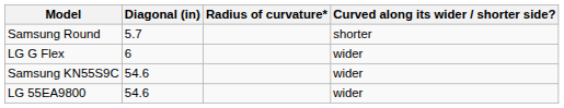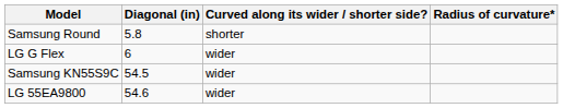 <table class="wikitable sortable">
 <tr>
 <th>Model</th>
 <th>Diagonal (in)</th>
+<th>Curved along its wider / shorter side?</th>
 <th>Radius of curvature*</th>
-<th>Curved along its wider / shorter side?</th>
 </tr>
 <tr>
 <td>Samsung Round</td>
-<td>5.7</td>
+<td>5.8</td>
+<td>shorter</td>
 <td></td>
-<td>shorter</td>
 </tr>
 <tr>
 <td>LG G Flex</td>
 <td>6</td>
+<td>wider</td>
 <td></td>
-<td>wider</td>
 </tr>
 <tr>
 <td>Samsung KN55S9C</td>
-<td>54.6</td>
+<td>54.5</td>
+<td>wider</td>
 <td></td>
-<td>wider</td>
 </tr>
 <tr>
 <td>LG 55EA9800</td>
 <td>54.6</td>
+<td>wider</td>
 <td></td>
-<td>wider</td>
 </tr>
 </table>
